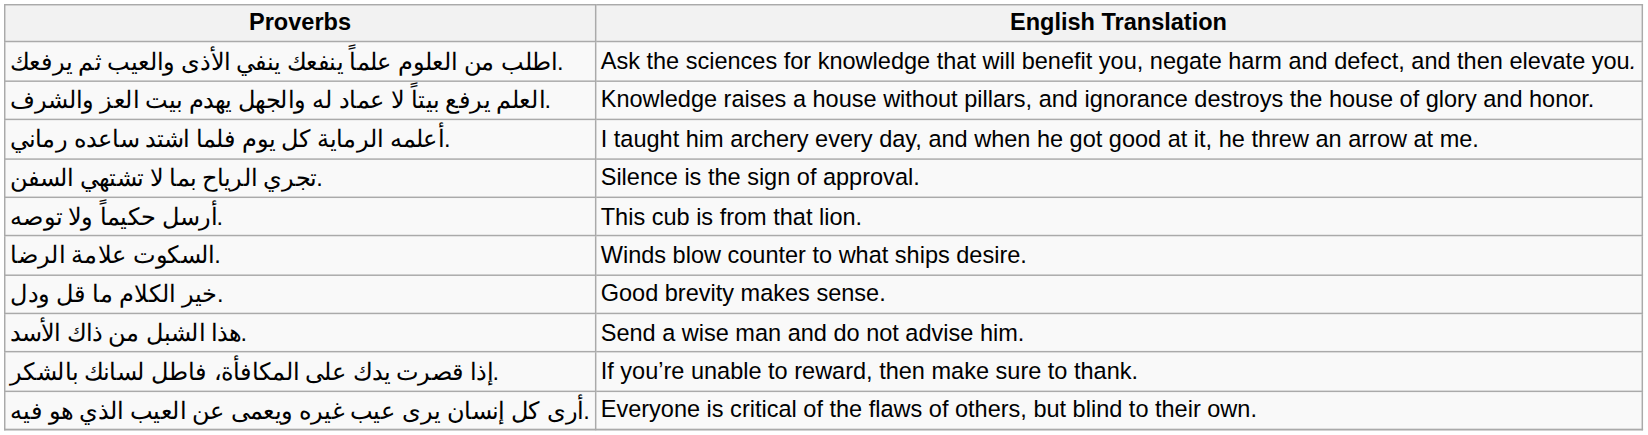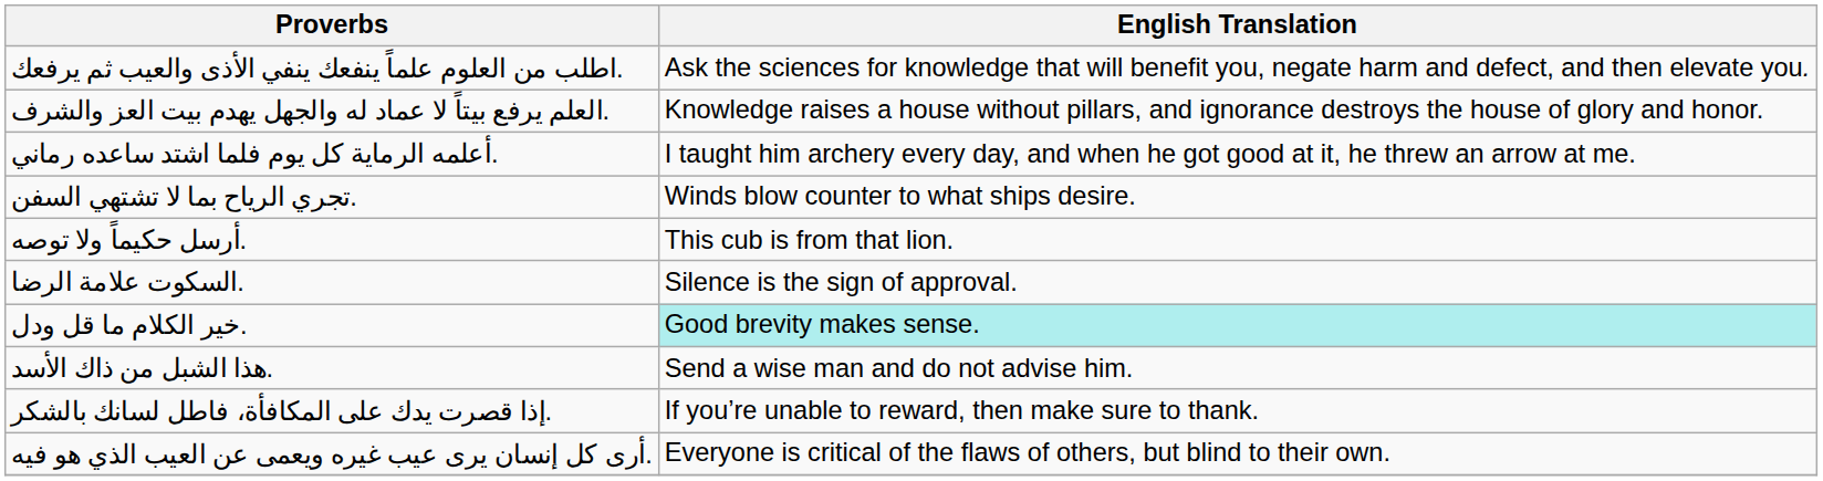 <table class="wikitable">
 <tr>
 <th>Proverbs</th>
 <th>English Translation</th>
 </tr>
 <tr>
 <td>اطلب من العلوم علماً ينفعك ينفي الأذى والعيب ثم يرفعك.</td>
 <td>Ask the sciences for knowledge that will benefit you, negate harm and defect, and then elevate you<em>.</td>
 </tr>
 <tr>
 <td>العلم يرفع بيتاً لا عماد له والجهل يهدم بيت العز والشرف.</td>
 <td>Knowledge raises a house without pillars, and ignorance destroys the house of glory and honor.</td>
 </tr>
 <tr>
 <td>أعلمه الرماية كل يوم فلما اشتد ساعده رماني.</td>
 <td>I taught him archery every day, and when he got good at it, he threw an arrow at me.</td>
 </tr>
 <tr>
 <td>تجري الرياح بما لا تشتهي السفن.</td>
-<td>Silence is the sign of approval.</td>
+<td>Winds blow counter to what ships desire.</td>
 </tr>
 <tr>
 <td>أرسل حكيماً ولا توصه.</td>
 <td>This cub is from that lion.</td>
 </tr>
 <tr>
 <td>السكوت علامة الرضا.</td>
-<td>Winds blow counter to what ships desire.</td>
+<td>Silence is the sign of approval.</td>
 </tr>
 <tr>
 <td>خير الكلام ما قل ودل.</td>
-<td>Good brevity makes sense.</td>
+<td style="background: paleturquoise;">Good brevity makes sense.</td>
 </tr>
 <tr>
 <td>هذا الشبل من ذاك الأسد.</td>
 <td>Send a wise man and do not advise him.</td>
 </tr>
 <tr>
 <td>إذا قصرت يدك على المكافأة، فاطل لسانك بالشكر.</td>
 <td>If you’re unable to reward, then make sure to thank.</td>
 </tr>
 <tr>
 <td>أرى كل إنسان يرى عيب غيره ويعمى عن العيب الذي هو فيه.</td>
 <td>Everyone is critical of the flaws of others, but blind to their own.</td>
 </tr>
 <tr>
 </tr>
 </table>
